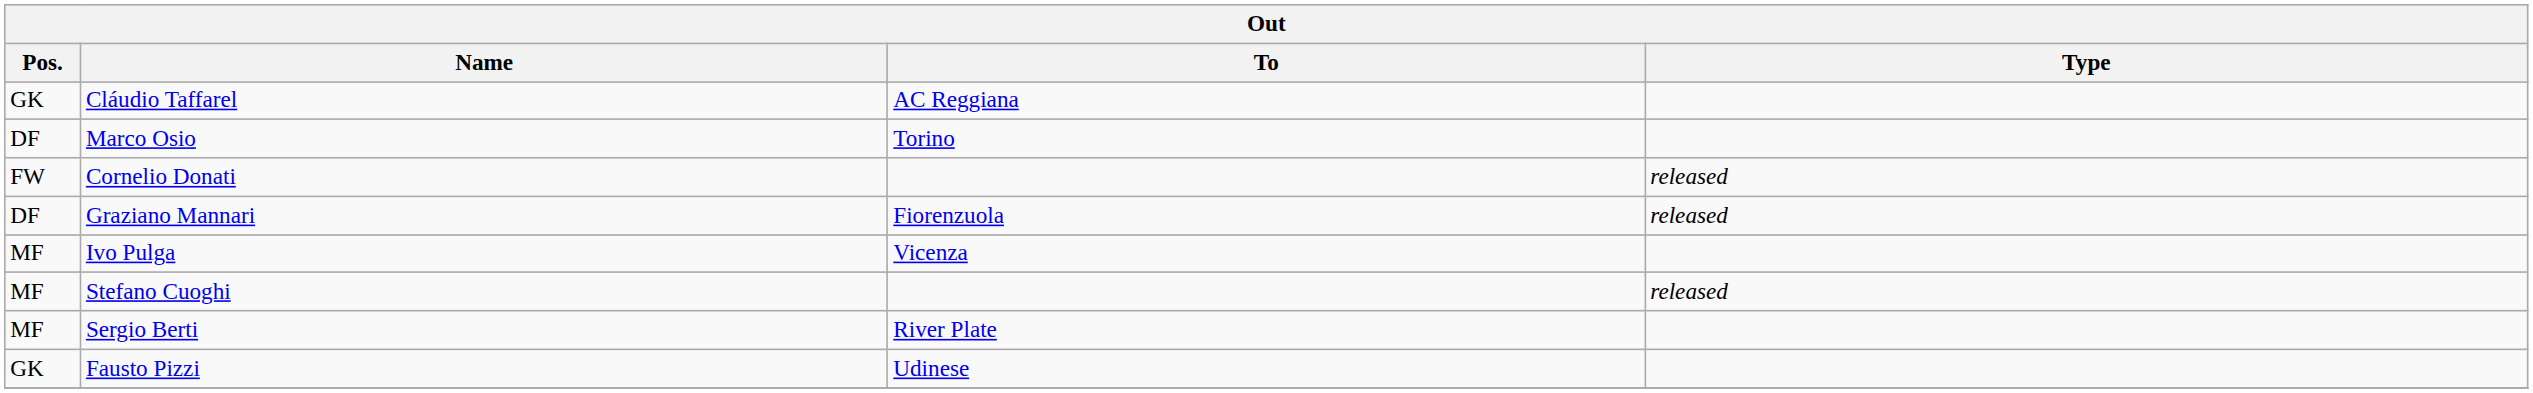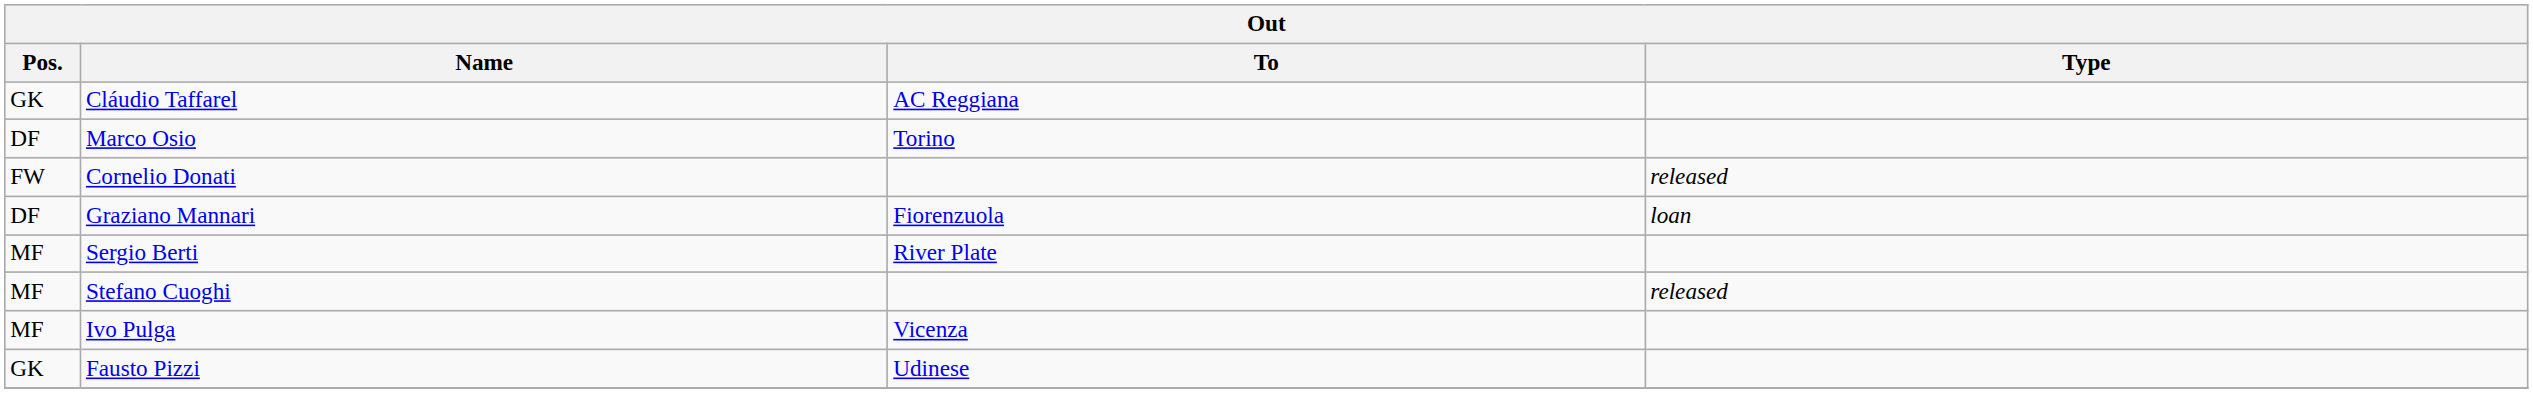 <table class="wikitable" style="font-size:90%;width:99%;">
 <tr>
 <th colspan="4">Out</th>
 </tr>
 <tr>
 <th width=3%>Pos.</th>
 <th width=32%>Name</th>
 <th width=30%>To</th>
 <th width=35%>Type</th>
 </tr>
 <tr>
 <td>GK</td>
 <td><a href='#'>Cláudio Taffarel</a></td>
 <td><a href='#'>AC Reggiana</a></td>
 <td></td>
 </tr>
 <tr>
 <td>DF</td>
 <td><a href='#'>Marco Osio</a></td>
 <td><a href='#'>Torino</a></td>
 <td></td>
 </tr>
 <tr>
 <td>FW</td>
 <td><a href='#'>Cornelio Donati</a></td>
 <td></td>
 <td><em>released</em></td>
 </tr>
 <tr>
 <td>DF</td>
 <td><a href='#'>Graziano Mannari</a></td>
 <td><a href='#'>Fiorenzuola</a></td>
-<td><em>released</em></td>
+<td><em>loan</em></td>
 </tr>
 <tr>
 <td>MF</td>
-<td><a href='#'>Ivo Pulga</a></td>
-<td><a href='#'>Vicenza</a></td>
+<td><a href='#'>Sergio Berti</a></td>
+<td><a href='#'>River Plate</a></td>
 <td></td>
 </tr>
 <tr>
 <td>MF</td>
 <td><a href='#'>Stefano Cuoghi</a></td>
 <td></td>
 <td><em>released</em></td>
 </tr>
 <tr>
 <td>MF</td>
-<td><a href='#'>Sergio Berti</a></td>
-<td><a href='#'>River Plate</a></td>
+<td><a href='#'>Ivo Pulga</a></td>
+<td><a href='#'>Vicenza</a></td>
 <td></td>
 </tr>
 <tr>
 <td>GK</td>
 <td><a href='#'>Fausto Pizzi</a></td>
 <td><a href='#'>Udinese</a></td>
 <td></td>
 </tr>
 <tr>
 </tr>
 </table>
